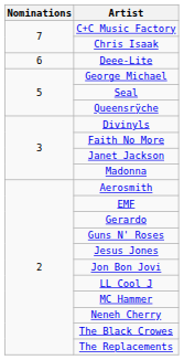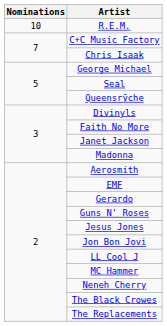 <table class="wikitable" rowspan="2" style="text-align:center">
 <tr>
 <th scope="col" style="width:55px;">Nominations</th>
 <th scope="col" style="text-align:center;">Artist</th>
+</tr>
+<tr>
+<td style="text-align:center">10</td>
+<td><a href='#'>R.E.M.</a></td>
 </tr>
 <tr>
 <td rowspan="2" style="text-align:center">7</td>
 <td><a href='#'>C+C Music Factory</a></td>
 </tr>
 <tr>
 <td><a href='#'>Chris Isaak</a></td>
-</tr>
-<tr>
-<td style="text-align:center">6</td>
-<td><a href='#'>Deee-Lite</a></td>
 </tr>
 <tr>
 <td rowspan="3" style="text-align:center">5</td>
 <td><a href='#'>George Michael</a></td>
 </tr>
 <tr>
 <td><a href='#'>Seal</a></td>
 </tr>
 <tr>
 <td><a href='#'>Queensrÿche</a></td>
 </tr>
 <tr>
 <td rowspan="4" style="text-align:center">3</td>
 <td><a href='#'>Divinyls</a></td>
 </tr>
 <tr>
 <td><a href='#'>Faith No More</a></td>
 </tr>
 <tr>
 <td><a href='#'>Janet Jackson</a></td>
 </tr>
 <tr>
 <td><a href='#'>Madonna</a></td>
 </tr>
 <tr>
 <td rowspan="11" style="text-align:center">2</td>
 <td><a href='#'>Aerosmith</a></td>
 </tr>
 <tr>
 <td><a href='#'>EMF</a></td>
 </tr>
 <tr>
 <td><a href='#'>Gerardo</a></td>
 </tr>
 <tr>
 <td><a href='#'>Guns N' Roses</a></td>
 </tr>
 <tr>
 <td><a href='#'>Jesus Jones</a></td>
 </tr>
 <tr>
 <td><a href='#'>Jon Bon Jovi</a></td>
 </tr>
 <tr>
 <td><a href='#'>LL Cool J</a></td>
 </tr>
 <tr>
 <td><a href='#'>MC Hammer</a></td>
 </tr>
 <tr>
 <td><a href='#'>Neneh Cherry</a></td>
 </tr>
 <tr>
 <td><a href='#'>The Black Crowes</a></td>
 </tr>
 <tr>
 <td><a href='#'>The Replacements</a></td>
 </tr>
 </table>
